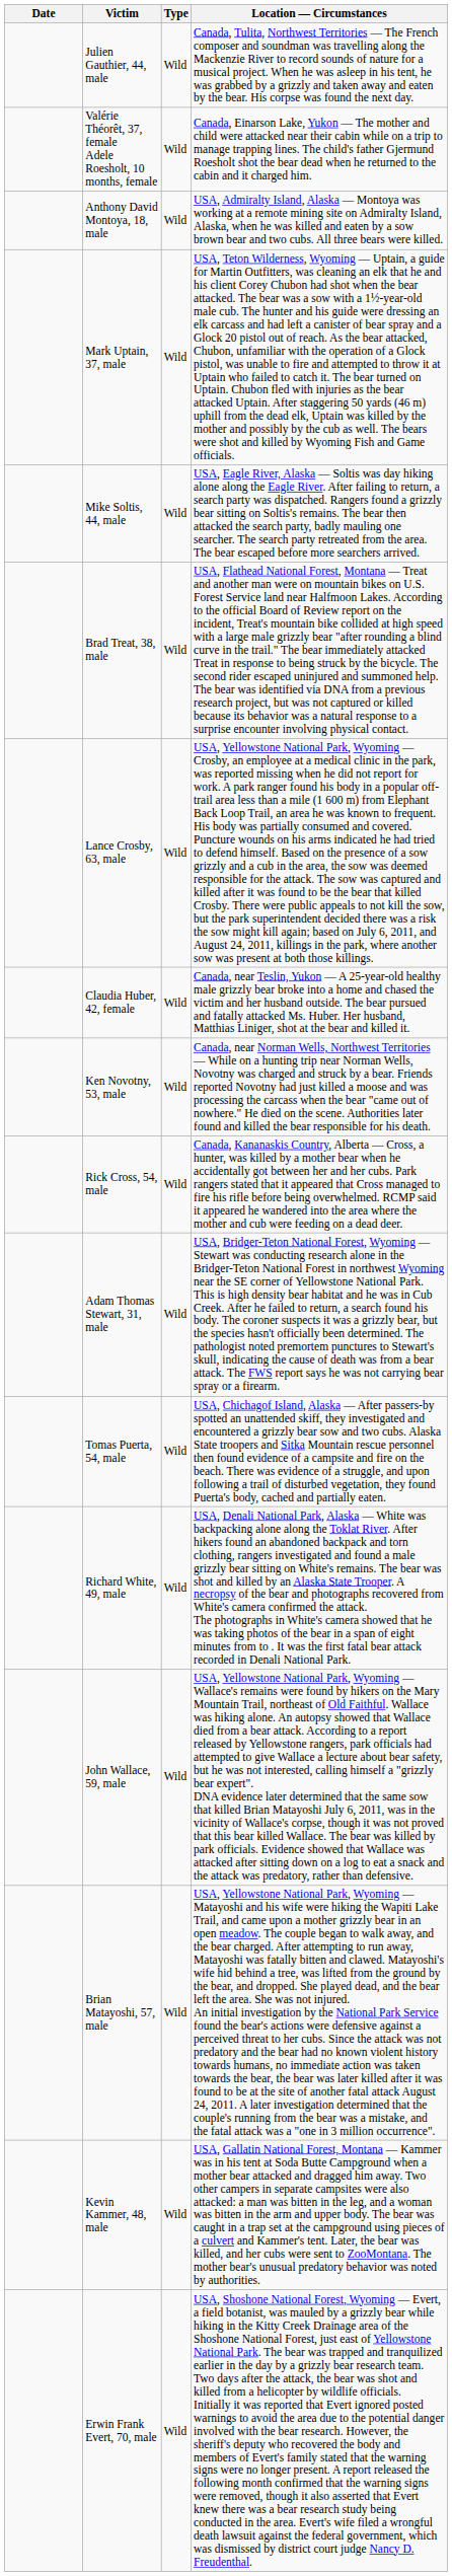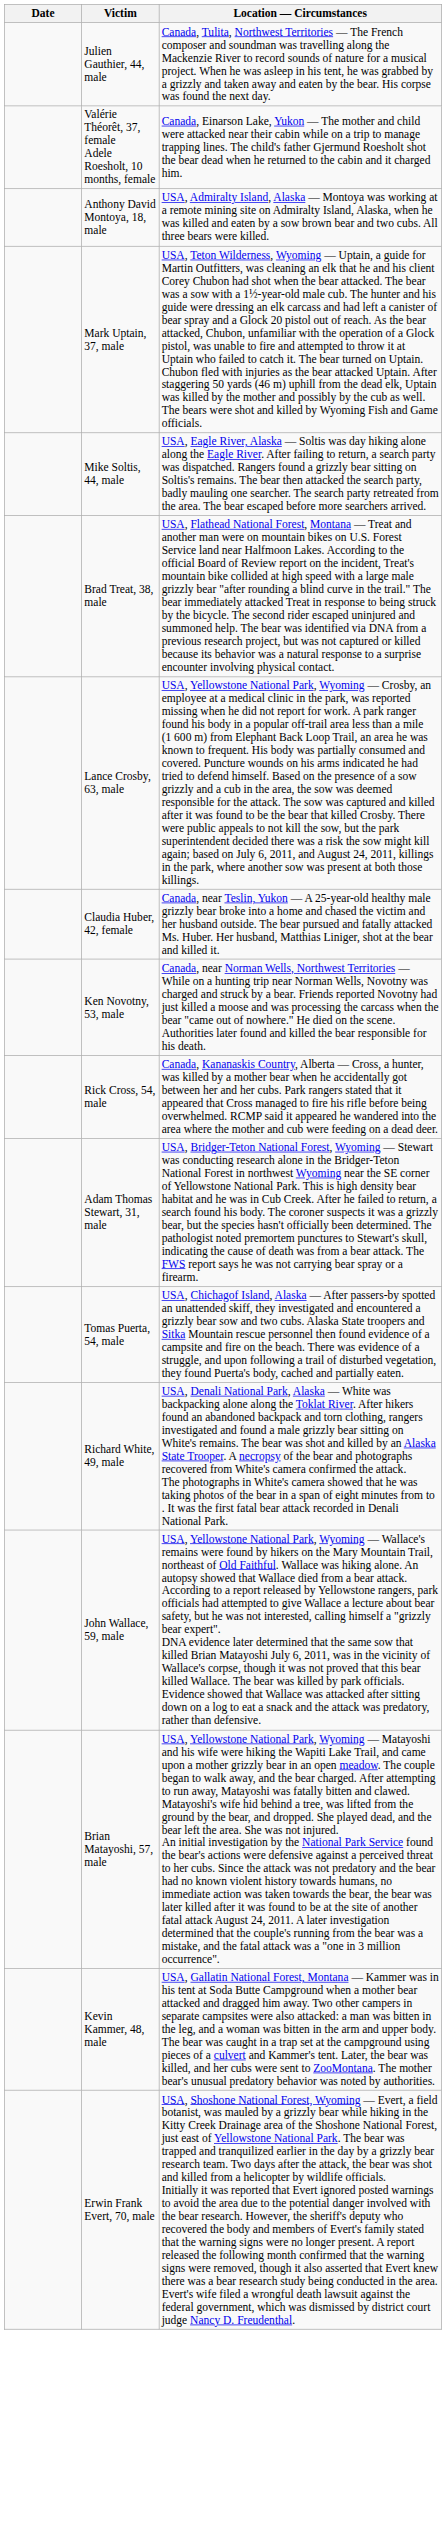 <table class="wikitable sortable">
 <tr>
 <th style="width:100px;">Date</th>
 <th style="width:100px;" class="unsortable">Victim</th>
-<th class="unsortable">Type</th>
 <th class=unsortable>Location — Circumstances</th>
 </tr>
 <tr>
 <td></td>
 <td>Julien Gauthier, 44, male</td>
-<td>Wild</td>
 <td><a href='#'>Canada</a>, <a href='#'>Tulita</a>, <a href='#'>Northwest Territories</a> — The French composer and soundman was travelling along the Mackenzie River to record sounds of nature for a musical project. When he was asleep in his tent, he was grabbed by a grizzly and taken away and eaten by the bear. His corpse was found the next day.</td>
 </tr>
 <tr>
 <td></td>
 <td>Valérie Théorêt, 37, female <br>Adele Roesholt, 10 months, female</td>
-<td>Wild</td>
 <td><a href='#'>Canada</a>, Einarson Lake, <a href='#'>Yukon</a> — The mother and child were attacked near their cabin while on a trip to manage trapping lines. The child's father Gjermund Roesholt shot the bear dead when he returned to the cabin and it charged him.</td>
 </tr>
 <tr>
 <td></td>
 <td>Anthony David Montoya, 18, male</td>
-<td>Wild</td>
 <td><a href='#'>USA</a>, <a href='#'>Admiralty Island</a>, <a href='#'>Alaska</a> — Montoya was working at a remote mining site on Admiralty Island, Alaska, when he was killed and eaten by a sow brown bear and two cubs. All three bears were killed.</td>
 </tr>
 <tr>
 <td></td>
 <td>Mark Uptain, 37, male</td>
-<td>Wild</td>
 <td><a href='#'>USA</a>, <a href='#'>Teton Wilderness</a>, <a href='#'>Wyoming</a> — Uptain, a guide for Martin Outfitters, was cleaning an elk that he and his client Corey Chubon had shot when the bear attacked. The bear was a sow with a 1½-year-old male cub. The hunter and his guide were dressing an elk carcass and had left a canister of bear spray and a Glock 20 pistol out of reach. As the bear attacked, Chubon, unfamiliar with the operation of a Glock pistol, was unable to fire and attempted to throw it at Uptain who failed to catch it. The bear turned on Uptain. Chubon fled with injuries as the bear attacked Uptain. After staggering 50 yards (46 m) uphill from the dead elk, Uptain was killed by the mother and possibly by the cub as well. The bears were shot and killed by Wyoming Fish and Game officials.</td>
 </tr>
 <tr>
 <td></td>
 <td>Mike Soltis, 44, male</td>
-<td>Wild</td>
 <td><a href='#'>USA</a>, <a href='#'>Eagle River, Alaska</a> — Soltis was day hiking alone along the <a href='#'>Eagle River</a>. After failing to return, a search party was dispatched. Rangers found a grizzly bear sitting on Soltis's remains. The bear then attacked the search party, badly mauling one searcher. The search party retreated from the area. The bear escaped before more searchers arrived.</td>
 </tr>
 <tr>
 <td></td>
 <td>Brad Treat, 38, male</td>
-<td>Wild</td>
 <td><a href='#'>USA</a>, <a href='#'>Flathead National Forest</a>, <a href='#'>Montana</a> — Treat and another man were on mountain bikes on U.S. Forest Service land near Halfmoon Lakes. According to the official Board of Review report on the incident, Treat's mountain bike collided at high speed with a large male grizzly bear "after rounding a blind curve in the trail." The bear immediately attacked Treat in response to being struck by the bicycle. The second rider escaped uninjured and summoned help. The bear was identified via DNA from a previous research project, but was not captured or killed because its behavior was a natural response to a surprise encounter involving physical contact.</td>
 </tr>
 <tr>
 <td></td>
 <td>Lance Crosby, 63, male</td>
-<td>Wild</td>
 <td><a href='#'>USA</a>, <a href='#'>Yellowstone National Park</a>, <a href='#'>Wyoming</a> — Crosby, an employee at a medical clinic in the park, was reported missing when he did not report for work. A park ranger found his body in a popular off-trail area less than a mile (1 600 m) from Elephant Back Loop Trail, an area he was known to frequent. His body was partially consumed and covered. Puncture wounds on his arms indicated he had tried to defend himself. Based on the presence of a sow grizzly and a cub in the area, the sow was deemed responsible for the attack. The sow was captured and killed after it was found to be the bear that killed Crosby. There were public appeals to not kill the sow, but the park superintendent decided there was a risk the sow might kill again; based on July 6, 2011, and August 24, 2011, killings in the park, where another sow was present at both those killings.</td>
 </tr>
 <tr>
 <td></td>
 <td>Claudia Huber, 42, female</td>
-<td>Wild</td>
 <td><a href='#'>Canada</a>, near <a href='#'>Teslin, Yukon</a> — A 25-year-old healthy male grizzly bear broke into a home and chased the victim and her husband outside. The bear pursued and fatally attacked Ms. Huber. Her husband, Matthias Liniger, shot at the bear and killed it.</td>
 </tr>
 <tr>
 <td></td>
 <td>Ken Novotny, 53, male</td>
-<td>Wild</td>
 <td><a href='#'>Canada</a>, near <a href='#'>Norman Wells, Northwest Territories</a> — While on a hunting trip near Norman Wells, Novotny was charged and struck by a bear. Friends reported Novotny had just killed a moose and was processing the carcass when the bear "came out of nowhere." He died on the scene. Authorities later found and killed the bear responsible for his death.</td>
 </tr>
 <tr>
 <td></td>
 <td>Rick Cross, 54, male</td>
-<td>Wild</td>
 <td><a href='#'>Canada</a>, <a href='#'>Kananaskis Country</a>, Alberta — Cross, a hunter, was killed by a mother bear when he accidentally got between her and her cubs. Park rangers stated that it appeared that Cross managed to fire his rifle before being overwhelmed. RCMP said it appeared he wandered into the area where the mother and cub were feeding on a dead deer.</td>
 </tr>
 <tr>
 <td></td>
 <td>Adam Thomas Stewart, 31, male</td>
-<td>Wild</td>
 <td><a href='#'>USA</a>, <a href='#'>Bridger-Teton National Forest</a>, <a href='#'>Wyoming</a> — Stewart was conducting research alone in the Bridger-Teton National Forest in northwest <a href='#'>Wyoming</a> near the SE corner of Yellowstone National Park. This is high density bear habitat and he was in Cub Creek. After he failed to return, a search found his body. The coroner suspects it was a grizzly bear, but the species hasn't officially been determined. The pathologist noted premortem punctures to Stewart's skull, indicating the cause of death was from a bear attack. The <a href='#'>FWS</a> report says he was not carrying bear spray or a firearm.</td>
 </tr>
 <tr>
 <td></td>
 <td>Tomas Puerta, 54, male</td>
-<td>Wild</td>
 <td><a href='#'>USA</a>, <a href='#'>Chichagof Island</a>, <a href='#'>Alaska</a> — After passers-by spotted an unattended skiff, they investigated and encountered a grizzly bear sow and two cubs. Alaska State troopers and <a href='#'>Sitka</a> Mountain rescue personnel then found evidence of a campsite and fire on the beach. There was evidence of a struggle, and upon following a trail of disturbed vegetation, they found Puerta's body, cached and partially eaten.</td>
 </tr>
 <tr>
 <td></td>
 <td>Richard White, 49, male</td>
-<td>Wild</td>
 <td><a href='#'>USA</a>, <a href='#'>Denali National Park</a>, <a href='#'>Alaska</a> — White was backpacking alone along the <a href='#'>Toklat River</a>. After hikers found an abandoned backpack and torn clothing, rangers investigated and found a male grizzly bear sitting on White's remains. The bear was shot and killed by an <a href='#'>Alaska State Trooper</a>. A <a href='#'>necropsy</a> of the bear and photographs recovered from White's camera confirmed the attack.<br>The photographs in White's camera showed that he was taking photos of the bear in a span of eight minutes from  to . It was the first fatal bear attack recorded in Denali National Park.</td>
 </tr>
 <tr>
 <td></td>
 <td>John Wallace, 59, male</td>
-<td>Wild</td>
 <td><a href='#'>USA</a>, <a href='#'>Yellowstone National Park</a>, <a href='#'>Wyoming</a> — Wallace's remains were found by hikers on the Mary Mountain Trail, northeast of <a href='#'>Old Faithful</a>. Wallace was hiking alone. An autopsy showed that Wallace died from a bear attack. According to a report released by Yellowstone rangers, park officials had attempted to give Wallace a lecture about bear safety, but he was not interested, calling himself a "grizzly bear expert".<br>DNA evidence later determined that the same sow that killed Brian Matayoshi July 6, 2011, was in the vicinity of Wallace's corpse, though it was not proved that this bear killed Wallace. The bear was killed by park officials. Evidence showed that Wallace was attacked after sitting down on a log to eat a snack and the attack was predatory, rather than defensive.</td>
 </tr>
 <tr>
 <td></td>
 <td>Brian Matayoshi, 57, male</td>
-<td>Wild</td>
 <td><a href='#'>USA</a>, <a href='#'>Yellowstone National Park</a>, <a href='#'>Wyoming</a> — Matayoshi and his wife were hiking the Wapiti Lake Trail, and came upon a mother grizzly bear in an open <a href='#'>meadow</a>. The couple began to walk away, and the bear charged. After attempting to run away, Matayoshi was fatally bitten and clawed. Matayoshi's wife hid behind a tree, was lifted from the ground by the bear, and dropped. She played dead, and the bear left the area. She was not injured.<br>An initial investigation by the <a href='#'>National Park Service</a> found the bear's actions were defensive against a perceived threat to her cubs. Since the attack was not predatory and the bear had no known violent history towards humans, no immediate action was taken towards the bear, the bear was later killed after it was found to be at the site of another fatal attack August 24, 2011. A later investigation determined that the couple's running from the bear was a mistake, and the fatal attack was a "one in 3 million occurrence".</td>
 </tr>
 <tr>
 <td></td>
 <td>Kevin Kammer, 48, male</td>
-<td>Wild</td>
 <td><a href='#'>USA</a>, <a href='#'>Gallatin National Forest, Montana</a> — Kammer was in his tent at Soda Butte Campground when a mother bear attacked and dragged him  away. Two other campers in separate campsites were also attacked: a man was bitten in the leg, and a woman was bitten in the arm and upper body.  The bear was caught in a trap set at the campground using pieces of a <a href='#'>culvert</a> and Kammer's tent. Later, the bear was killed, and her cubs were sent to <a href='#'>ZooMontana</a>. The mother bear's unusual predatory behavior was noted by authorities.</td>
 </tr>
 <tr>
 <td></td>
 <td>Erwin Frank Evert, 70, male</td>
-<td>Wild</td>
 <td><a href='#'>USA</a>, <a href='#'>Shoshone National Forest, Wyoming</a> — Evert, a field botanist, was mauled by a grizzly bear while hiking in the Kitty Creek Drainage area of the Shoshone National Forest, just east of <a href='#'>Yellowstone National Park</a>. The bear was trapped and tranquilized earlier in the day by a grizzly bear research team. Two days after the attack, the bear was shot and killed from a helicopter by wildlife officials.<br>Initially it was reported that Evert ignored posted warnings to avoid the area due to the potential danger involved with the bear research. However, the sheriff's deputy who recovered the body and members of Evert's family stated that the warning signs were no longer present. A report released the following month confirmed that the warning signs were removed, though it also asserted that Evert knew there was a bear research study being conducted in the area. Evert's wife filed a wrongful death lawsuit against the federal government, which was dismissed by district court judge <a href='#'>Nancy D. Freudenthal</a>.</td>
 </tr>
 </table>
